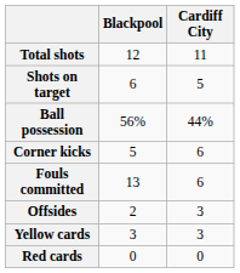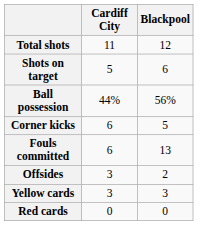 <table class="wikitable" style="text-align:center">
 <tr>
 <th width=100></th>
+<th width=70scope=col>Cardiff<br>City</th>
 <th width=70 scope=col>Blackpool</th>
-<th width=70scope=col>Cardiff<br>City</th>
 </tr>
 <tr>
 <th scope=row>Total shots</th>
+<td>11</td>
 <td>12</td>
-<td>11</td>
 </tr>
 <tr>
 <th scope=row>Shots on target</th>
+<td>5</td>
+<td>6</td>
+</tr>
+<tr>
+<th scope=row>Ball possession</th>
+<td>44%</td>
+<td>56%</td>
+</tr>
+<tr>
+<th scope=row>Corner kicks</th>
 <td>6</td>
 <td>5</td>
 </tr>
 <tr>
-<th scope=row>Ball possession</th>
-<td>56%</td>
-<td>44%</td>
-</tr>
-<tr>
-<th scope=row>Corner kicks</th>
-<td>5</td>
+<th scope=row>Fouls committed</th>
 <td>6</td>
-</tr>
-<tr>
-<th scope=row>Fouls committed</th>
 <td>13</td>
-<td>6</td>
 </tr>
 <tr>
 <th scope=row>Offsides</th>
+<td>3</td>
 <td>2</td>
-<td>3</td>
 </tr>
 <tr>
 <th scope=row>Yellow cards</th>
 <td>3</td>
 <td>3</td>
 </tr>
 <tr>
 <th scope=row>Red cards</th>
 <td>0</td>
 <td>0</td>
 </tr>
 </table>
